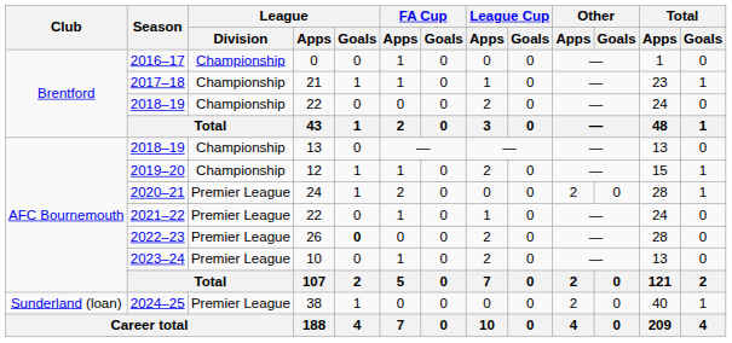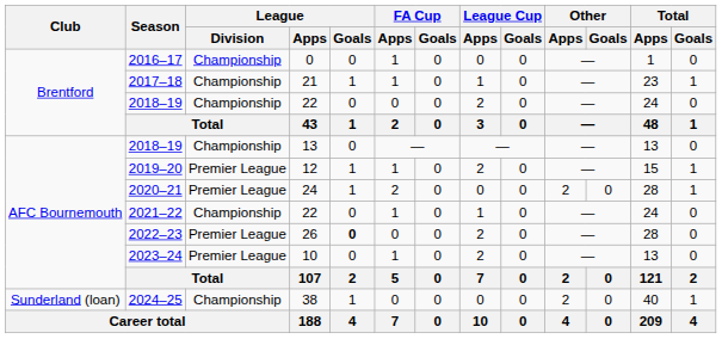 <table class="wikitable" style="text-align: center;">
 <tr>
 <th rowspan="2">Club</th>
 <th rowspan="2">Season</th>
 <th colspan="3">League</th>
 <th colspan="2"><a href='#'>FA Cup</a></th>
 <th colspan="2"><a href='#'>League Cup</a></th>
 <th colspan="2">Other</th>
 <th colspan="2">Total</th>
 </tr>
 <tr>
 <th>Division</th>
 <th>Apps</th>
 <th>Goals</th>
 <th>Apps</th>
 <th>Goals</th>
 <th>Apps</th>
 <th>Goals</th>
 <th>Apps</th>
 <th>Goals</th>
 <th>Apps</th>
 <th>Goals</th>
 </tr>
 <tr>
 <td rowspan="4"><a href='#'>Brentford</a></td>
 <td><a href='#'>2016–17</a></td>
 <td><a href='#'>Championship</a></td>
 <td>0</td>
 <td>0</td>
 <td>1</td>
 <td>0</td>
 <td>0</td>
 <td>0</td>
 <td colspan="2">—</td>
 <td>1</td>
 <td>0</td>
 </tr>
 <tr>
 <td><a href='#'>2017–18</a></td>
 <td>Championship</td>
 <td>21</td>
 <td>1</td>
 <td>1</td>
 <td>0</td>
 <td>1</td>
 <td>0</td>
 <td colspan="2">—</td>
 <td>23</td>
 <td>1</td>
 </tr>
 <tr>
 <td><a href='#'>2018–19</a></td>
 <td>Championship</td>
 <td>22</td>
 <td>0</td>
 <td>0</td>
 <td>0</td>
 <td>2</td>
 <td>0</td>
 <td colspan="2">—</td>
 <td>24</td>
 <td>0</td>
 </tr>
 <tr>
 <th colspan="2">Total</th>
 <th>43</th>
 <th>1</th>
 <th>2</th>
 <th>0</th>
 <th>3</th>
 <th>0</th>
 <th colspan="2">—</th>
 <th>48</th>
 <th>1</th>
 </tr>
 <tr>
 <td rowspan="7"><a href='#'>AFC Bournemouth</a></td>
 <td><a href='#'>2018–19</a></td>
 <td>Championship</td>
 <td>13</td>
 <td>0</td>
 <td colspan="2">—</td>
 <td colspan="2">—</td>
 <td colspan="2">—</td>
 <td>13</td>
 <td>0</td>
 </tr>
 <tr>
 <td><a href='#'>2019–20</a></td>
-<td>Championship</td>
+<td>Premier League</td>
 <td>12</td>
 <td>1</td>
 <td>1</td>
 <td>0</td>
 <td>2</td>
 <td>0</td>
 <td colspan="2">—</td>
 <td>15</td>
 <td>1</td>
 </tr>
 <tr>
 <td><a href='#'>2020–21</a></td>
 <td>Premier League</td>
 <td>24</td>
 <td>1</td>
 <td>2</td>
 <td>0</td>
 <td>0</td>
 <td>0</td>
 <td>2</td>
 <td>0</td>
 <td>28</td>
 <td>1</td>
 </tr>
 <tr>
 <td><a href='#'>2021–22</a></td>
-<td>Premier League</td>
+<td>Championship</td>
 <td>22</td>
 <td>0</td>
 <td>1</td>
 <td>0</td>
 <td>1</td>
 <td>0</td>
 <td colspan="2">—</td>
 <td>24</td>
 <td>0</td>
 </tr>
 <tr>
 <td><a href='#'>2022–23</a></td>
 <td>Premier League</td>
 <td>26</td>
 <td><strong>0</strong></td>
 <td>0</td>
 <td>0</td>
 <td>2</td>
 <td>0</td>
 <td colspan="2">—</td>
 <td>28</td>
 <td>0</td>
 </tr>
 <tr>
 <td><a href='#'>2023–24</a></td>
 <td>Premier League</td>
 <td>10</td>
 <td>0</td>
 <td>1</td>
 <td>0</td>
 <td>2</td>
 <td>0</td>
 <td colspan="2">—</td>
 <td>13</td>
 <td>0</td>
 </tr>
 <tr>
 <th colspan="2">Total</th>
 <th>107</th>
 <th>2</th>
 <th>5</th>
 <th>0</th>
 <th>7</th>
 <th>0</th>
 <th>2</th>
 <th>0</th>
 <th>121</th>
 <th>2</th>
 </tr>
 <tr>
 <td><a href='#'>Sunderland</a> (loan)</td>
 <td><a href='#'>2024–25</a></td>
-<td>Premier League</td>
+<td>Championship</td>
 <td>38</td>
 <td>1</td>
 <td>0</td>
 <td>0</td>
 <td>0</td>
 <td>0</td>
 <td>2</td>
 <td>0</td>
 <td>40</td>
 <td>1</td>
 </tr>
 <tr>
 <th colspan="3">Career total</th>
 <th>188</th>
 <th>4</th>
 <th>7</th>
 <th>0</th>
 <th>10</th>
 <th>0</th>
 <th>4</th>
 <th>0</th>
 <th>209</th>
 <th>4</th>
 </tr>
 </table>
